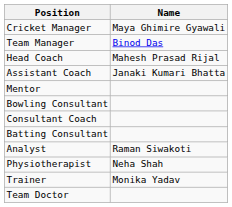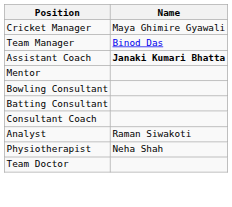 <table class="wikitable">
 <tr>
 <th>Position</th>
 <th>Name</th>
 </tr>
 <tr>
 <td>Cricket Manager</td>
 <td> Maya Ghimire Gyawali</td>
 </tr>
 <tr>
 <td>Team Manager</td>
 <td><a href='#'>Binod Das</a></td>
 </tr>
 <tr>
-<td>Head Coach</td>
-<td> Mahesh Prasad Rijal</td>
-</tr>
-<tr>
 <td>Assistant Coach</td>
-<td> Janaki Kumari Bhatta</td>
+<td><strong> Janaki Kumari Bhatta</strong></td>
 </tr>
 <tr>
 <td>Mentor</td>
 <td></td>
 </tr>
 <tr>
 <td>Bowling Consultant</td>
 <td></td>
 </tr>
 <tr>
-<td>Consultant Coach</td>
+<td>Batting Consultant</td>
 <td></td>
 </tr>
 <tr>
-<td>Batting Consultant</td>
+<td>Consultant Coach</td>
 <td></td>
 </tr>
 <tr>
 <td>Analyst</td>
 <td> Raman Siwakoti</td>
 </tr>
 <tr>
 <td>Physiotherapist</td>
 <td> Neha Shah</td>
 </tr>
 <tr>
-<td>Trainer</td>
-<td> Monika Yadav</td>
-</tr>
-<tr>
 <td>Team Doctor</td>
 <td></td>
 </tr>
 </table>
